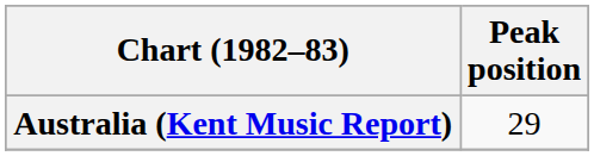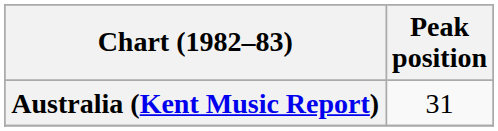 <table class="wikitable plainrowheaders sortable" style="text-align:center;">
 <tr>
 <th scope="col">Chart (1982–83)</th>
 <th scope="col">Peak<br>position</th>
 </tr>
 <tr>
 <th scope="row">Australia (<a href='#'>Kent Music Report</a>)</th>
-<td>29</td>
+<td>31</td>
 </tr>
 <tr>
 </tr>
 <tr>
 </tr>
 <tr>
 </tr>
 <tr>
 </tr>
 <tr>
 </tr>
 </table>
